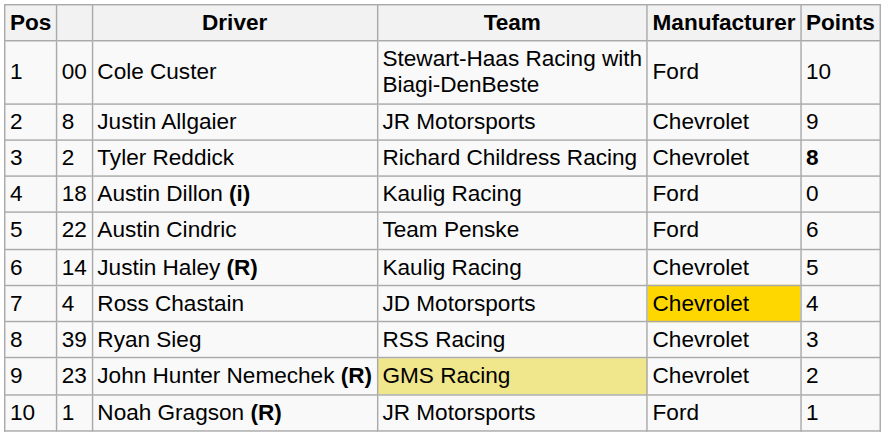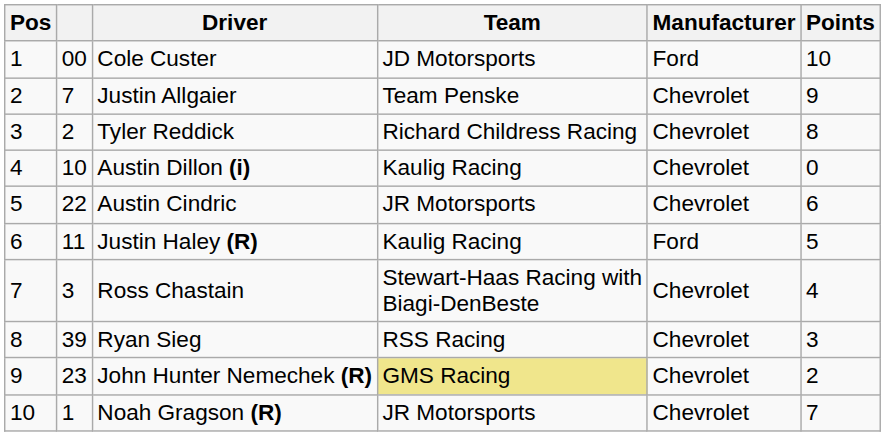 <table class="wikitable" style="font-size:98%">
 <tr>
 <th>Pos</th>
 <th></th>
 <th>Driver</th>
 <th>Team</th>
 <th>Manufacturer</th>
 <th>Points</th>
 </tr>
 <tr>
 <td>1</td>
 <td>00</td>
 <td>Cole Custer</td>
-<td>Stewart-Haas Racing with<br>Biagi-DenBeste</td>
+<td>JD Motorsports</td>
 <td>Ford</td>
 <td>10</td>
 </tr>
 <tr>
 <td>2</td>
-<td>8</td>
+<td>7</td>
 <td>Justin Allgaier</td>
-<td>JR Motorsports</td>
+<td>Team Penske</td>
 <td>Chevrolet</td>
 <td>9</td>
 </tr>
 <tr>
 <td>3</td>
 <td>2</td>
 <td>Tyler Reddick</td>
 <td>Richard Childress Racing</td>
 <td>Chevrolet</td>
-<td><strong>8</strong></td>
+<td>8</td>
 </tr>
 <tr>
 <td>4</td>
-<td>18</td>
+<td>10</td>
 <td>Austin Dillon <strong>(i)</strong></td>
 <td>Kaulig Racing</td>
-<td>Ford</td>
+<td>Chevrolet</td>
 <td>0</td>
 </tr>
 <tr>
 <td>5</td>
 <td>22</td>
 <td>Austin Cindric</td>
-<td>Team Penske</td>
-<td>Ford</td>
+<td>JR Motorsports</td>
+<td>Chevrolet</td>
 <td>6</td>
 </tr>
 <tr>
 <td>6</td>
-<td>14</td>
+<td>11</td>
 <td>Justin Haley <strong>(R)</strong></td>
 <td>Kaulig Racing</td>
-<td>Chevrolet</td>
+<td>Ford</td>
 <td>5</td>
 </tr>
 <tr>
 <td>7</td>
-<td>4</td>
+<td>3</td>
 <td>Ross Chastain</td>
-<td>JD Motorsports</td>
-<td style="background: gold;">Chevrolet</td>
+<td>Stewart-Haas Racing with<br>Biagi-DenBeste</td>
+<td>Chevrolet</td>
 <td>4</td>
 </tr>
 <tr>
 <td>8</td>
 <td>39</td>
 <td>Ryan Sieg</td>
 <td>RSS Racing</td>
 <td>Chevrolet</td>
 <td>3</td>
 </tr>
 <tr>
 <td>9</td>
 <td>23</td>
 <td>John Hunter Nemechek <strong>(R)</strong></td>
 <td style="background: khaki;">GMS Racing</td>
 <td>Chevrolet</td>
 <td>2</td>
 </tr>
 <tr>
 <td>10</td>
 <td>1</td>
 <td>Noah Gragson <strong>(R)</strong></td>
 <td>JR Motorsports</td>
-<td>Ford</td>
-<td>1</td>
+<td>Chevrolet</td>
+<td>7</td>
 </tr>
 </table>
